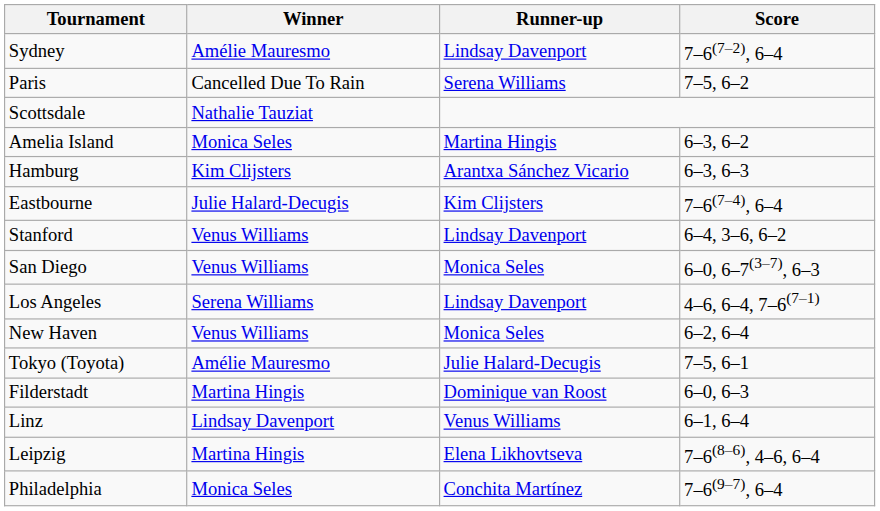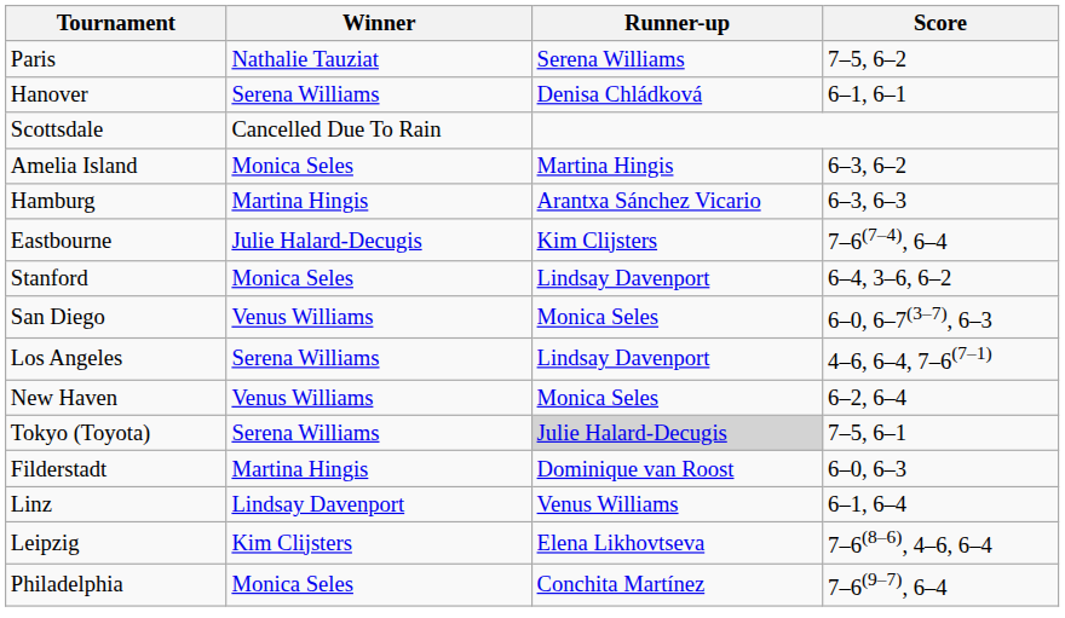 <table class="wikitable">
 <tr>
 <th width="150">Tournament</th>
 <th width="210">Winner</th>
 <th width="200">Runner-up</th>
 <th width="160">Score</th>
 </tr>
 <tr>
-<td>Sydney</td>
-<td> <a href='#'>Amélie Mauresmo</a></td>
-<td> <a href='#'>Lindsay Davenport</a></td>
-<td>7–6<sup>(7–2)</sup>, 6–4</td>
-</tr>
-<tr>
 <td>Paris</td>
-<td>Cancelled Due To Rain</td>
+<td> <a href='#'>Nathalie Tauziat</a></td>
 <td> <a href='#'>Serena Williams</a></td>
 <td>7–5, 6–2</td>
 </tr>
 <tr>
+<td>Hanover</td>
+<td> <a href='#'>Serena Williams</a></td>
+<td> <a href='#'>Denisa Chládková</a></td>
+<td>6–1, 6–1</td>
+</tr>
+<tr>
 <td>Scottsdale</td>
-<td> <a href='#'>Nathalie Tauziat</a></td>
+<td>Cancelled Due To Rain</td>
 </tr>
 <tr>
 <td>Amelia Island</td>
 <td> <a href='#'>Monica Seles</a></td>
 <td> <a href='#'>Martina Hingis</a></td>
 <td>6–3, 6–2</td>
 </tr>
 <tr>
 <td>Hamburg</td>
-<td> <a href='#'>Kim Clijsters</a></td>
+<td> <a href='#'>Martina Hingis</a></td>
 <td> <a href='#'>Arantxa Sánchez Vicario</a></td>
 <td>6–3, 6–3</td>
 </tr>
 <tr>
 <td>Eastbourne</td>
 <td> <a href='#'>Julie Halard-Decugis</a></td>
 <td> <a href='#'>Kim Clijsters</a></td>
 <td>7–6<sup>(7–4)</sup>, 6–4</td>
 </tr>
 <tr>
 <td>Stanford</td>
-<td> <a href='#'>Venus Williams</a></td>
+<td> <a href='#'>Monica Seles</a></td>
 <td> <a href='#'>Lindsay Davenport</a></td>
 <td>6–4, 3–6, 6–2</td>
 </tr>
 <tr>
 <td>San Diego</td>
 <td> <a href='#'>Venus Williams</a></td>
 <td> <a href='#'>Monica Seles</a></td>
 <td>6–0, 6–7<sup>(3–7)</sup>, 6–3</td>
 </tr>
 <tr>
 <td>Los Angeles</td>
 <td> <a href='#'>Serena Williams</a></td>
 <td> <a href='#'>Lindsay Davenport</a></td>
 <td>4–6, 6–4, 7–6<sup>(7–1)</sup></td>
 </tr>
 <tr>
 <td>New Haven</td>
 <td> <a href='#'>Venus Williams</a></td>
 <td> <a href='#'>Monica Seles</a></td>
 <td>6–2, 6–4</td>
 </tr>
 <tr>
 <td>Tokyo (Toyota)</td>
-<td> <a href='#'>Amélie Mauresmo</a></td>
-<td> <a href='#'>Julie Halard-Decugis</a></td>
+<td> <a href='#'>Serena Williams</a></td>
+<td style="background: lightgrey;"> <a href='#'>Julie Halard-Decugis</a></td>
 <td>7–5, 6–1</td>
 </tr>
 <tr>
 <td>Filderstadt</td>
 <td> <a href='#'>Martina Hingis</a></td>
 <td> <a href='#'>Dominique van Roost</a></td>
 <td>6–0, 6–3</td>
 </tr>
 <tr>
 <td>Linz</td>
 <td> <a href='#'>Lindsay Davenport</a></td>
 <td> <a href='#'>Venus Williams</a></td>
 <td>6–1, 6–4</td>
 </tr>
 <tr>
 <td>Leipzig</td>
-<td> <a href='#'>Martina Hingis</a></td>
+<td> <a href='#'>Kim Clijsters</a></td>
 <td> <a href='#'>Elena Likhovtseva</a></td>
 <td>7–6<sup>(8–6)</sup>, 4–6, 6–4</td>
 </tr>
 <tr>
 <td>Philadelphia</td>
 <td> <a href='#'>Monica Seles</a></td>
 <td> <a href='#'>Conchita Martínez</a></td>
 <td>7–6<sup>(9–7)</sup>, 6–4</td>
 </tr>
 </table>
